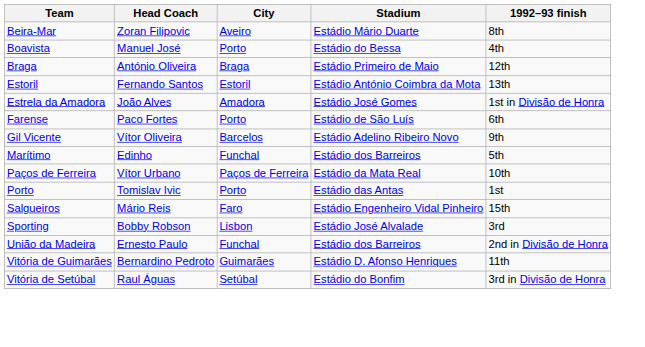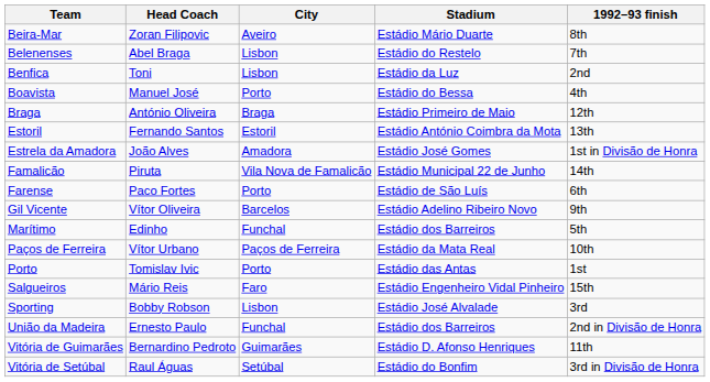 <table class="wikitable sortable" style="text-align: left;">
 <tr>
 <th>Team</th>
 <th>Head Coach</th>
 <th>City</th>
 <th>Stadium</th>
 <th data-sort-type="number">1992–93 finish</th>
 </tr>
 <tr>
 <td><a href='#'>Beira-Mar</a></td>
 <td> <a href='#'>Zoran Filipovic</a></td>
 <td><a href='#'>Aveiro</a></td>
 <td><a href='#'>Estádio Mário Duarte</a></td>
 <td>8th</td>
+</tr>
+<tr>
+<td><a href='#'>Belenenses</a></td>
+<td> <a href='#'>Abel Braga</a></td>
+<td><a href='#'>Lisbon</a></td>
+<td><a href='#'>Estádio do Restelo</a></td>
+<td>7th</td>
+</tr>
+<tr>
+<td><a href='#'>Benfica</a></td>
+<td> <a href='#'>Toni</a></td>
+<td><a href='#'>Lisbon</a></td>
+<td><a href='#'>Estádio da Luz</a></td>
+<td>2nd</td>
 </tr>
 <tr>
 <td><a href='#'>Boavista</a></td>
 <td> <a href='#'>Manuel José</a></td>
 <td><a href='#'>Porto</a></td>
 <td><a href='#'>Estádio do Bessa</a></td>
 <td>4th</td>
 </tr>
 <tr>
 <td><a href='#'>Braga</a></td>
 <td> <a href='#'>António Oliveira</a></td>
 <td><a href='#'>Braga</a></td>
 <td><a href='#'>Estádio Primeiro de Maio</a></td>
 <td>12th</td>
 </tr>
 <tr>
 <td><a href='#'>Estoril</a></td>
 <td> <a href='#'>Fernando Santos</a></td>
 <td><a href='#'>Estoril</a></td>
 <td><a href='#'>Estádio António Coimbra da Mota</a></td>
 <td>13th</td>
 </tr>
 <tr>
 <td><a href='#'>Estrela da Amadora</a></td>
 <td> <a href='#'>João Alves</a></td>
 <td><a href='#'>Amadora</a></td>
 <td><a href='#'>Estádio José Gomes</a></td>
 <td>1st in <a href='#'>Divisão de Honra</a></td>
+</tr>
+<tr>
+<td><a href='#'>Famalicão</a></td>
+<td> <a href='#'>Piruta</a></td>
+<td><a href='#'>Vila Nova de Famalicão</a></td>
+<td><a href='#'>Estádio Municipal 22 de Junho</a></td>
+<td>14th</td>
 </tr>
 <tr>
 <td><a href='#'>Farense</a></td>
 <td> <a href='#'>Paco Fortes</a></td>
 <td><a href='#'>Porto</a></td>
 <td><a href='#'>Estádio de São Luís</a></td>
 <td>6th</td>
 </tr>
 <tr>
 <td><a href='#'>Gil Vicente</a></td>
 <td> <a href='#'>Vítor Oliveira</a></td>
 <td><a href='#'>Barcelos</a></td>
 <td><a href='#'>Estádio Adelino Ribeiro Novo</a></td>
 <td>9th</td>
 </tr>
 <tr>
 <td><a href='#'>Marítimo</a></td>
 <td> <a href='#'>Edinho</a></td>
 <td><a href='#'>Funchal</a></td>
 <td><a href='#'>Estádio dos Barreiros</a></td>
 <td>5th</td>
 </tr>
 <tr>
 <td><a href='#'>Paços de Ferreira</a></td>
 <td> <a href='#'>Vítor Urbano</a></td>
 <td><a href='#'>Paços de Ferreira</a></td>
 <td><a href='#'>Estádio da Mata Real</a></td>
 <td>10th</td>
 </tr>
 <tr>
 <td><a href='#'>Porto</a></td>
 <td> <a href='#'>Tomislav Ivic</a></td>
 <td><a href='#'>Porto</a></td>
 <td><a href='#'>Estádio das Antas</a></td>
 <td>1st</td>
 </tr>
 <tr>
 <td><a href='#'>Salgueiros</a></td>
 <td> <a href='#'>Mário Reis</a></td>
 <td><a href='#'>Faro</a></td>
 <td><a href='#'>Estádio Engenheiro Vidal Pinheiro</a></td>
 <td>15th</td>
 </tr>
 <tr>
 <td><a href='#'>Sporting</a></td>
 <td> <a href='#'>Bobby Robson</a></td>
 <td><a href='#'>Lisbon</a></td>
 <td><a href='#'>Estádio José Alvalade</a></td>
 <td>3rd</td>
 </tr>
 <tr>
 <td><a href='#'>União da Madeira</a></td>
 <td> <a href='#'>Ernesto Paulo</a></td>
 <td><a href='#'>Funchal</a></td>
 <td><a href='#'>Estádio dos Barreiros</a></td>
 <td>2nd in <a href='#'>Divisão de Honra</a></td>
 </tr>
 <tr>
 <td><a href='#'>Vitória de Guimarães</a></td>
 <td> <a href='#'>Bernardino Pedroto</a></td>
 <td><a href='#'>Guimarães</a></td>
 <td><a href='#'>Estádio D. Afonso Henriques</a></td>
 <td>11th</td>
 </tr>
 <tr>
 <td><a href='#'>Vitória de Setúbal</a></td>
 <td> <a href='#'>Raul Águas</a></td>
 <td><a href='#'>Setúbal</a></td>
 <td><a href='#'>Estádio do Bonfim</a></td>
 <td>3rd in <a href='#'>Divisão de Honra</a></td>
 </tr>
 </table>
